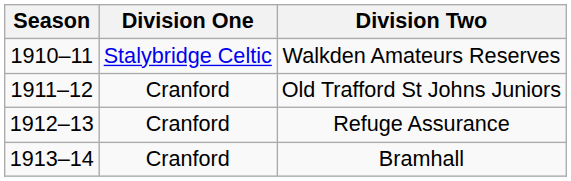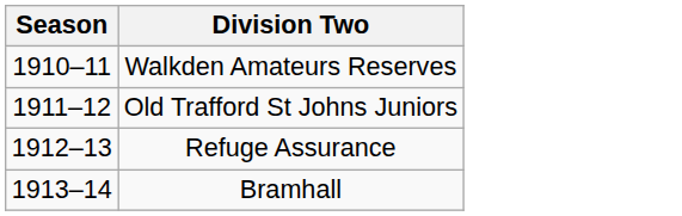 <table class="wikitable" style="text-align: center">
 <tr>
 <th>Season</th>
-<th>Division One</th>
 <th>Division Two</th>
 </tr>
 <tr>
 <td>1910–11</td>
-<td><a href='#'>Stalybridge Celtic</a></td>
 <td>Walkden Amateurs Reserves</td>
 </tr>
 <tr>
 <td>1911–12</td>
-<td>Cranford</td>
 <td>Old Trafford St Johns Juniors</td>
 </tr>
 <tr>
 <td>1912–13</td>
-<td>Cranford</td>
 <td>Refuge Assurance</td>
 </tr>
 <tr>
 <td>1913–14</td>
-<td>Cranford</td>
 <td>Bramhall</td>
 </tr>
 </table>
